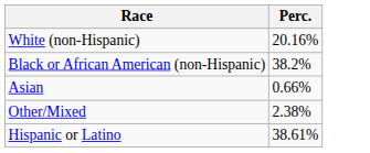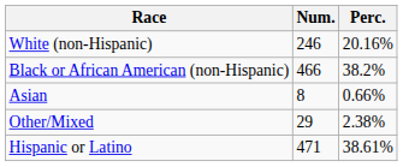 <table class="wikitable">
 <tr>
 <th>Race</th>
+<th>Num.</th>
 <th>Perc.</th>
 </tr>
 <tr>
 <td><a href='#'>White</a> (non-Hispanic)</td>
+<td>246</td>
 <td>20.16%</td>
 </tr>
 <tr>
 <td><a href='#'>Black or African American</a> (non-Hispanic)</td>
+<td>466</td>
 <td>38.2%</td>
 </tr>
 <tr>
 <td><a href='#'>Asian</a></td>
+<td>8</td>
 <td>0.66%</td>
 </tr>
 <tr>
 <td><a href='#'>Other/Mixed</a></td>
+<td>29</td>
 <td>2.38%</td>
 </tr>
 <tr>
 <td><a href='#'>Hispanic</a> or <a href='#'>Latino</a></td>
+<td>471</td>
 <td>38.61%</td>
 </tr>
 </table>
